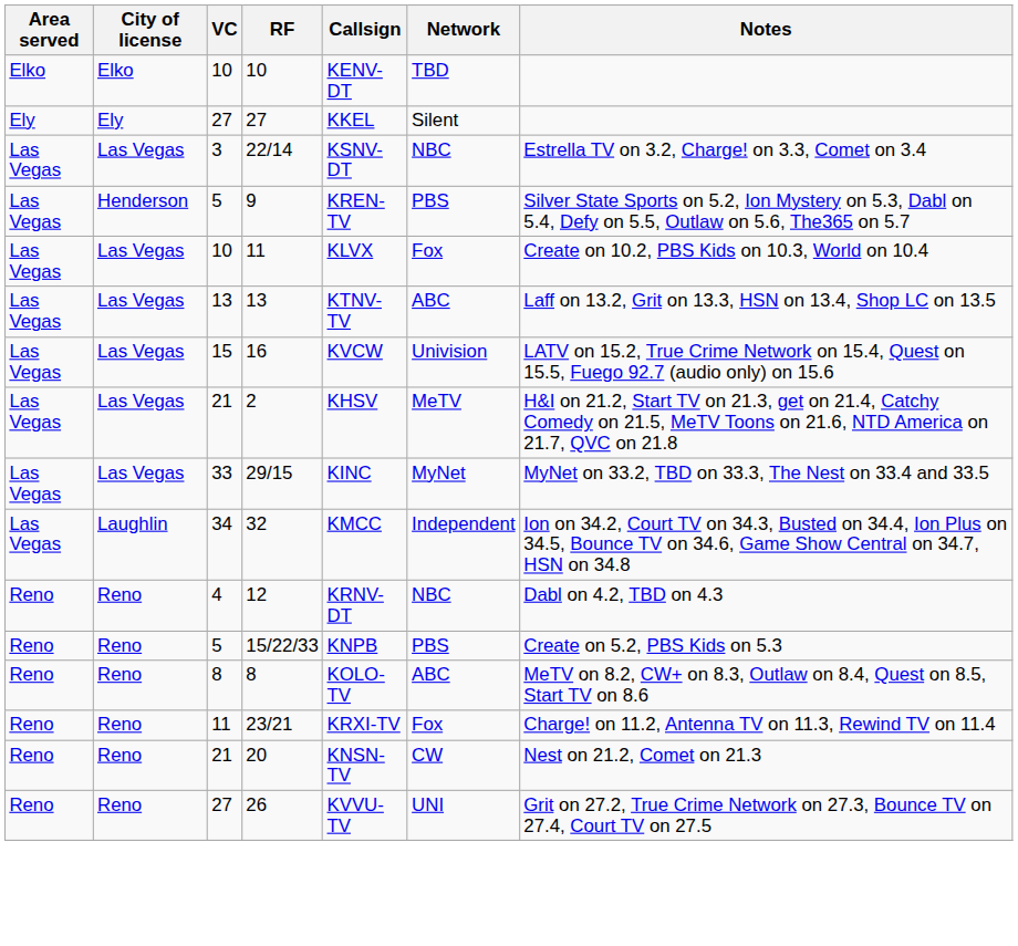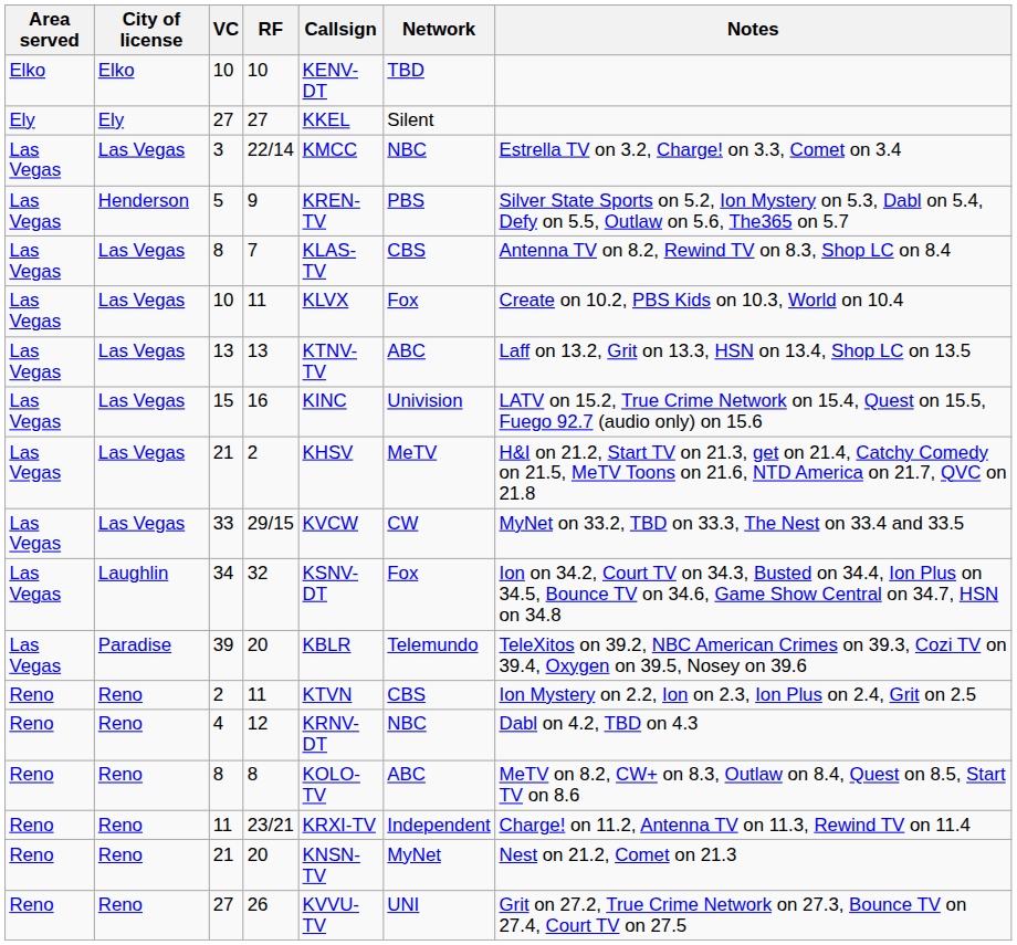 <table class="sortable wikitable" style="margin: 1em 1em 1em 0; background: #f9f9f9;">
 <tr>
 <th>Area served</th>
 <th>City of license</th>
 <th>VC</th>
 <th>RF</th>
 <th>Callsign</th>
 <th>Network</th>
 <th class="unsortable">Notes</th>
 </tr>
 <tr style="vertical-align: top; text-align: left;">
 <td><a href='#'>Elko</a></td>
 <td><a href='#'>Elko</a></td>
 <td>10</td>
 <td>10</td>
 <td><a href='#'>KENV-DT</a></td>
 <td><a href='#'>TBD</a></td>
 <td></td>
 </tr>
 <tr style="vertical-align: top; text-align: left;">
 <td><a href='#'>Ely</a></td>
 <td><a href='#'>Ely</a></td>
 <td>27</td>
 <td>27</td>
 <td><a href='#'>KKEL</a></td>
 <td>Silent</td>
 <td></td>
 </tr>
 <tr style="vertical-align: top; text-align: left;">
 <td><a href='#'>Las Vegas</a></td>
 <td><a href='#'>Las Vegas</a></td>
 <td>3</td>
 <td>22/14</td>
-<td><a href='#'>KSNV-DT</a></td>
+<td><a href='#'>KMCC</a></td>
 <td><a href='#'>NBC</a></td>
 <td><a href='#'>Estrella TV</a> on 3.2, <a href='#'>Charge!</a> on 3.3, <a href='#'>Comet</a> on 3.4</td>
 </tr>
 <tr style="vertical-align: top; text-align: left;">
 <td><a href='#'>Las Vegas</a></td>
 <td><a href='#'>Henderson</a></td>
 <td>5</td>
 <td>9</td>
 <td><a href='#'>KREN-TV</a></td>
 <td><a href='#'>PBS</a></td>
 <td><a href='#'>Silver State Sports</a> on 5.2, <a href='#'>Ion Mystery</a> on 5.3, <a href='#'>Dabl</a> on 5.4, <a href='#'>Defy</a> on 5.5, <a href='#'>Outlaw</a> on 5.6, <a href='#'>The365</a> on 5.7</td>
+</tr>
+<tr style="vertical-align: top; text-align: left;">
+<td><a href='#'>Las Vegas</a></td>
+<td><a href='#'>Las Vegas</a></td>
+<td>8</td>
+<td>7</td>
+<td><a href='#'>KLAS-TV</a></td>
+<td><a href='#'>CBS</a></td>
+<td><a href='#'>Antenna TV</a> on 8.2, <a href='#'>Rewind TV</a> on 8.3, <a href='#'>Shop LC</a> on 8.4</td>
 </tr>
 <tr style="vertical-align: top; text-align: left;">
 <td><a href='#'>Las Vegas</a></td>
 <td><a href='#'>Las Vegas</a></td>
 <td>10</td>
 <td>11</td>
 <td><a href='#'>KLVX</a></td>
 <td><a href='#'>Fox</a></td>
 <td><a href='#'>Create</a> on 10.2, <a href='#'>PBS Kids</a> on 10.3, <a href='#'>World</a> on 10.4</td>
 </tr>
 <tr style="vertical-align: top; text-align: left;">
 <td><a href='#'>Las Vegas</a></td>
 <td><a href='#'>Las Vegas</a></td>
 <td>13</td>
 <td>13</td>
 <td><a href='#'>KTNV-TV</a></td>
 <td><a href='#'>ABC</a></td>
 <td><a href='#'>Laff</a> on 13.2, <a href='#'>Grit</a> on 13.3, <a href='#'>HSN</a> on 13.4, <a href='#'>Shop LC</a> on 13.5</td>
 </tr>
 <tr style="vertical-align: top; text-align: left;">
 <td><a href='#'>Las Vegas</a></td>
 <td><a href='#'>Las Vegas</a></td>
 <td>15</td>
 <td>16</td>
-<td><a href='#'>KVCW</a></td>
+<td><a href='#'>KINC</a></td>
 <td><a href='#'>Univision</a></td>
 <td><a href='#'>LATV</a> on 15.2, <a href='#'>True Crime Network</a> on 15.4, <a href='#'>Quest</a> on 15.5, <a href='#'>Fuego 92.7</a> (audio only) on 15.6</td>
 </tr>
 <tr style="vertical-align: top; text-align: left;">
 <td><a href='#'>Las Vegas</a></td>
 <td><a href='#'>Las Vegas</a></td>
 <td>21</td>
 <td>2</td>
 <td><a href='#'>KHSV</a></td>
 <td><a href='#'>MeTV</a></td>
 <td><a href='#'>H&I</a> on 21.2, <a href='#'>Start TV</a> on 21.3, <a href='#'>get</a> on 21.4, <a href='#'>Catchy Comedy</a> on 21.5, <a href='#'>MeTV Toons</a> on 21.6, <a href='#'>NTD America</a> on 21.7, <a href='#'>QVC</a> on 21.8</td>
 </tr>
 <tr style="vertical-align: top; text-align: left;">
 <td><a href='#'>Las Vegas</a></td>
 <td><a href='#'>Las Vegas</a></td>
 <td>33</td>
 <td>29/15</td>
-<td><a href='#'>KINC</a></td>
-<td><a href='#'>MyNet</a></td>
+<td><a href='#'>KVCW</a></td>
+<td><a href='#'>CW</a></td>
 <td><a href='#'>MyNet</a> on 33.2, <a href='#'>TBD</a> on 33.3, <a href='#'>The Nest</a> on 33.4 and 33.5</td>
 </tr>
 <tr style="vertical-align: top; text-align: left;">
 <td><a href='#'>Las Vegas</a></td>
 <td><a href='#'>Laughlin</a></td>
 <td>34</td>
 <td>32</td>
-<td><a href='#'>KMCC</a></td>
-<td><a href='#'>Independent</a></td>
+<td><a href='#'>KSNV-DT</a></td>
+<td><a href='#'>Fox</a></td>
 <td><a href='#'>Ion</a> on 34.2, <a href='#'>Court TV</a> on 34.3, <a href='#'>Busted</a> on 34.4, <a href='#'>Ion Plus</a> on 34.5, <a href='#'>Bounce TV</a> on 34.6, <a href='#'>Game Show Central</a> on 34.7, <a href='#'>HSN</a> on 34.8</td>
+</tr>
+<tr style="vertical-align: top; text-align: left;">
+<td><a href='#'>Las Vegas</a></td>
+<td><a href='#'>Paradise</a></td>
+<td>39</td>
+<td>20</td>
+<td><a href='#'>KBLR</a></td>
+<td><a href='#'>Telemundo</a></td>
+<td><a href='#'>TeleXitos</a> on 39.2, <a href='#'>NBC American Crimes</a> on 39.3, <a href='#'>Cozi TV</a> on 39.4, <a href='#'>Oxygen</a> on 39.5, Nosey on 39.6</td>
+</tr>
+<tr style="vertical-align: top; text-align: left;">
+<td><a href='#'>Reno</a></td>
+<td><a href='#'>Reno</a></td>
+<td>2</td>
+<td>11</td>
+<td><a href='#'>KTVN</a></td>
+<td><a href='#'>CBS</a></td>
+<td><a href='#'>Ion Mystery</a> on 2.2, <a href='#'>Ion</a> on 2.3, <a href='#'>Ion Plus</a> on 2.4, <a href='#'>Grit</a> on 2.5</td>
 </tr>
 <tr style="vertical-align: top; text-align: left;">
 <td><a href='#'>Reno</a></td>
 <td><a href='#'>Reno</a></td>
 <td>4</td>
 <td>12</td>
 <td><a href='#'>KRNV-DT</a></td>
 <td><a href='#'>NBC</a></td>
 <td><a href='#'>Dabl</a> on 4.2, <a href='#'>TBD</a> on 4.3</td>
-</tr>
-<tr style="vertical-align: top; text-align: left;">
-<td><a href='#'>Reno</a></td>
-<td><a href='#'>Reno</a></td>
-<td>5</td>
-<td>15/22/33</td>
-<td><a href='#'>KNPB</a></td>
-<td><a href='#'>PBS</a></td>
-<td><a href='#'>Create</a> on 5.2, <a href='#'>PBS Kids</a> on 5.3</td>
 </tr>
 <tr style="vertical-align: top; text-align: left;">
 <td><a href='#'>Reno</a></td>
 <td><a href='#'>Reno</a></td>
 <td>8</td>
 <td>8</td>
 <td><a href='#'>KOLO-TV</a></td>
 <td><a href='#'>ABC</a></td>
 <td><a href='#'>MeTV</a> on 8.2, <a href='#'>CW+</a> on 8.3, <a href='#'>Outlaw</a> on 8.4, <a href='#'>Quest</a> on 8.5, <a href='#'>Start TV</a> on 8.6</td>
 </tr>
 <tr style="vertical-align: top; text-align: left;">
 <td><a href='#'>Reno</a></td>
 <td><a href='#'>Reno</a></td>
 <td>11</td>
 <td>23/21</td>
 <td><a href='#'>KRXI-TV</a></td>
-<td><a href='#'>Fox</a></td>
+<td><a href='#'>Independent</a></td>
 <td><a href='#'>Charge!</a> on 11.2, <a href='#'>Antenna TV</a> on 11.3, <a href='#'>Rewind TV</a> on 11.4</td>
 </tr>
 <tr style="vertical-align: top; text-align: left;">
 <td><a href='#'>Reno</a></td>
 <td><a href='#'>Reno</a></td>
 <td>21</td>
 <td>20</td>
 <td><a href='#'>KNSN-TV</a></td>
-<td><a href='#'>CW</a></td>
+<td><a href='#'>MyNet</a></td>
 <td><a href='#'>Nest</a> on 21.2, <a href='#'>Comet</a> on 21.3</td>
 </tr>
 <tr style="vertical-align: top; text-align: left;">
 <td><a href='#'>Reno</a></td>
 <td><a href='#'>Reno</a></td>
 <td>27</td>
 <td>26</td>
 <td><a href='#'>KVVU-TV</a></td>
 <td><a href='#'>UNI</a></td>
 <td><a href='#'>Grit</a> on 27.2, <a href='#'>True Crime Network</a> on 27.3, <a href='#'>Bounce TV</a> on 27.4, <a href='#'>Court TV</a> on 27.5</td>
 </tr>
 <tr style="vertical-align: top; text-align: left;">
 </tr>
 </table>
